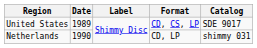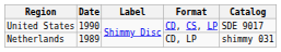 <table class="wikitable">
 <tr>
 <th>Region</th>
 <th>Date</th>
 <th>Label</th>
 <th>Format</th>
 <th>Catalog</th>
 </tr>
 <tr>
 <td>United States</td>
-<td>1989</td>
+<td>1990</td>
 <td rowspan="2"><a href='#'>Shimmy Disc</a></td>
 <td><a href='#'>CD</a>, <a href='#'>CS</a>, <a href='#'>LP</a></td>
 <td>SDE 9017</td>
 </tr>
 <tr>
 <td>Netherlands</td>
-<td>1990</td>
+<td>1989</td>
 <td>CD, LP</td>
 <td>shimmy 031</td>
 </tr>
 </table>
